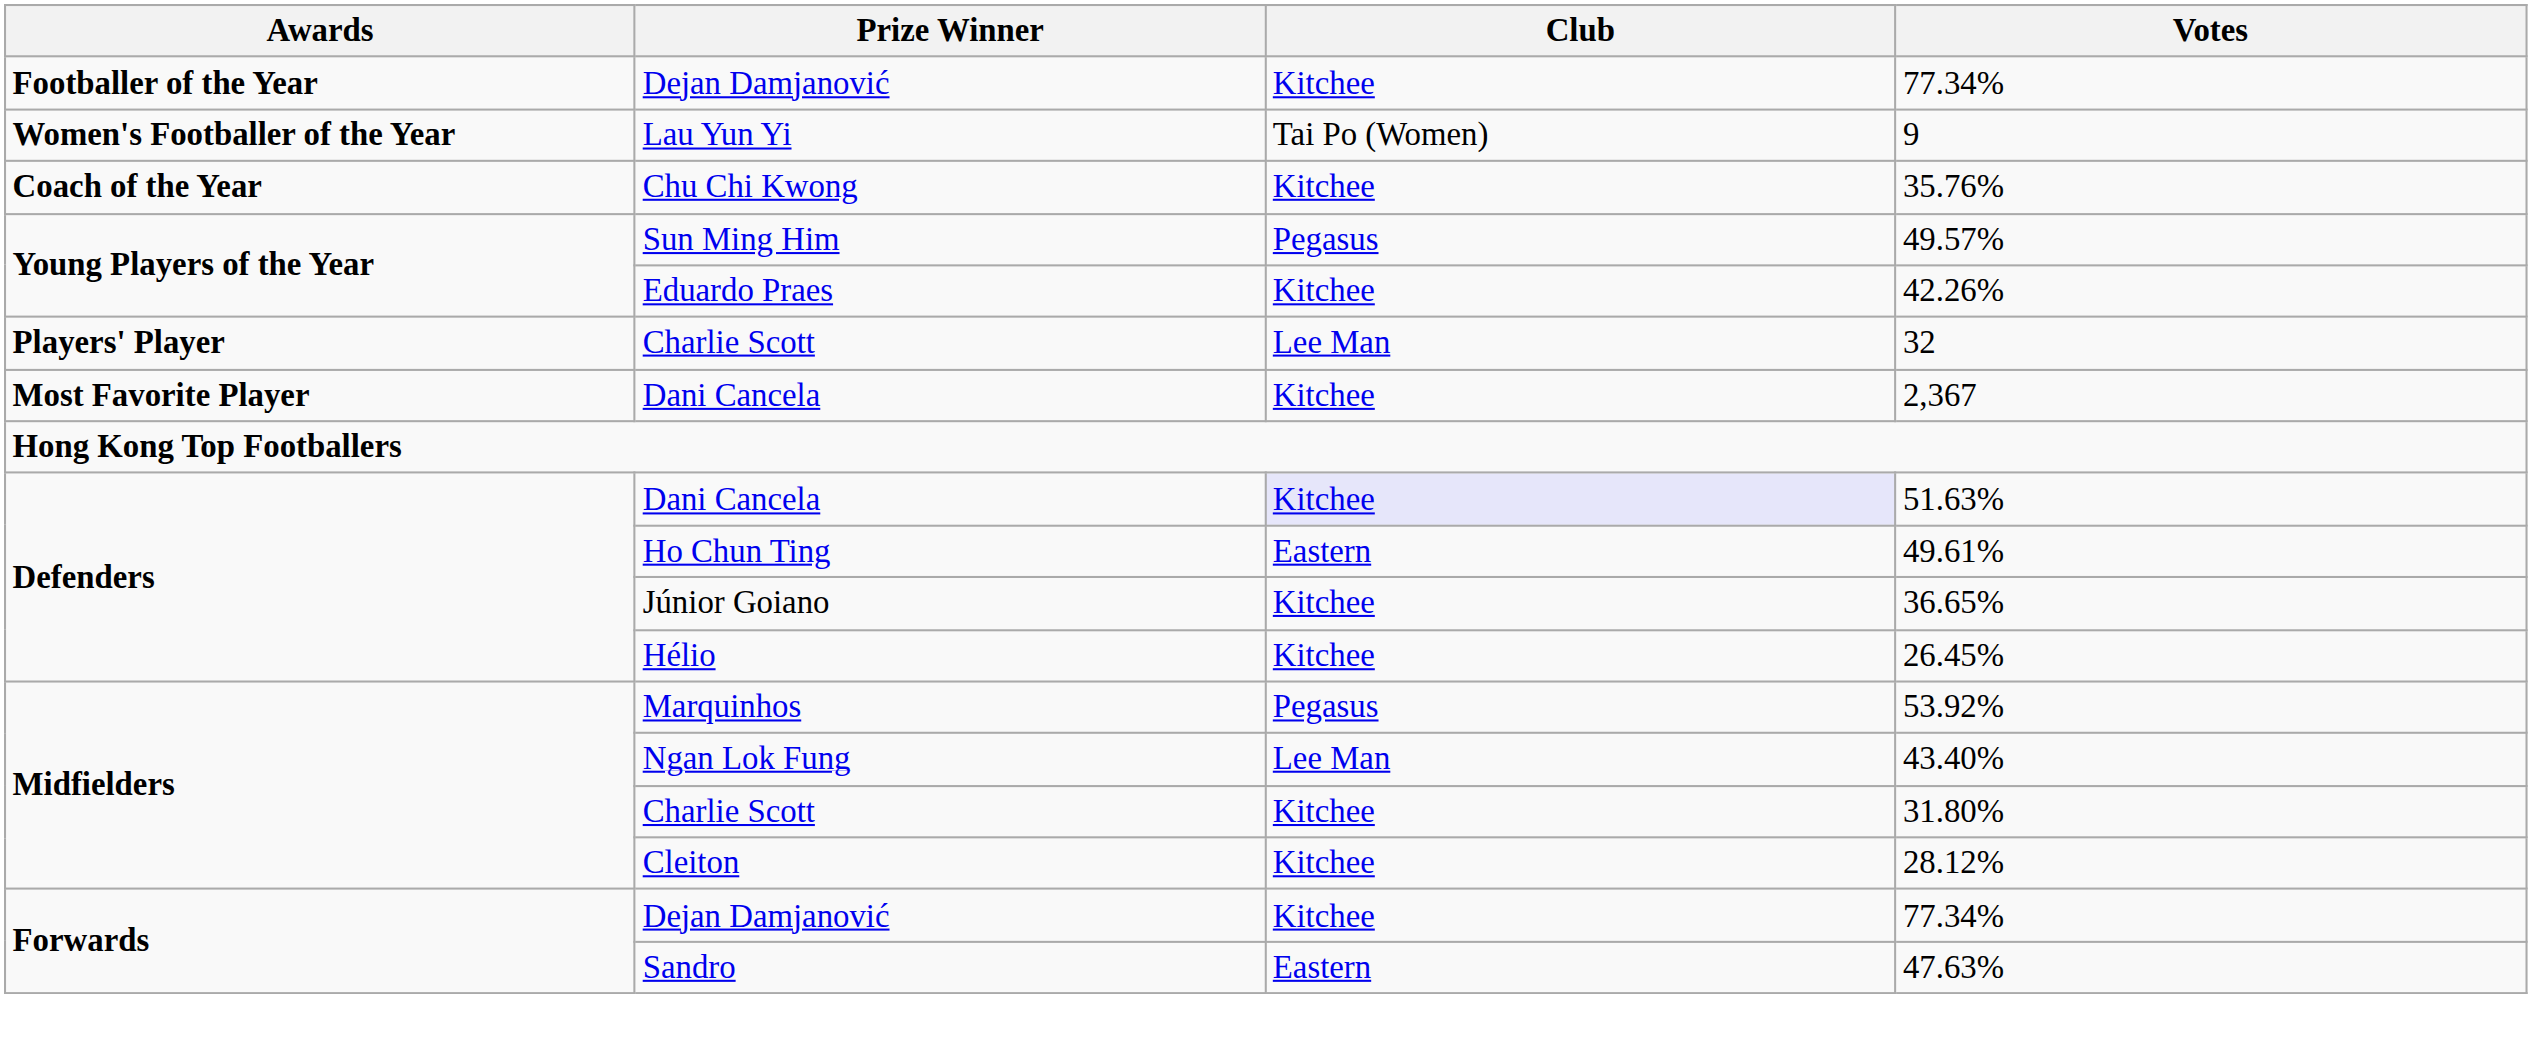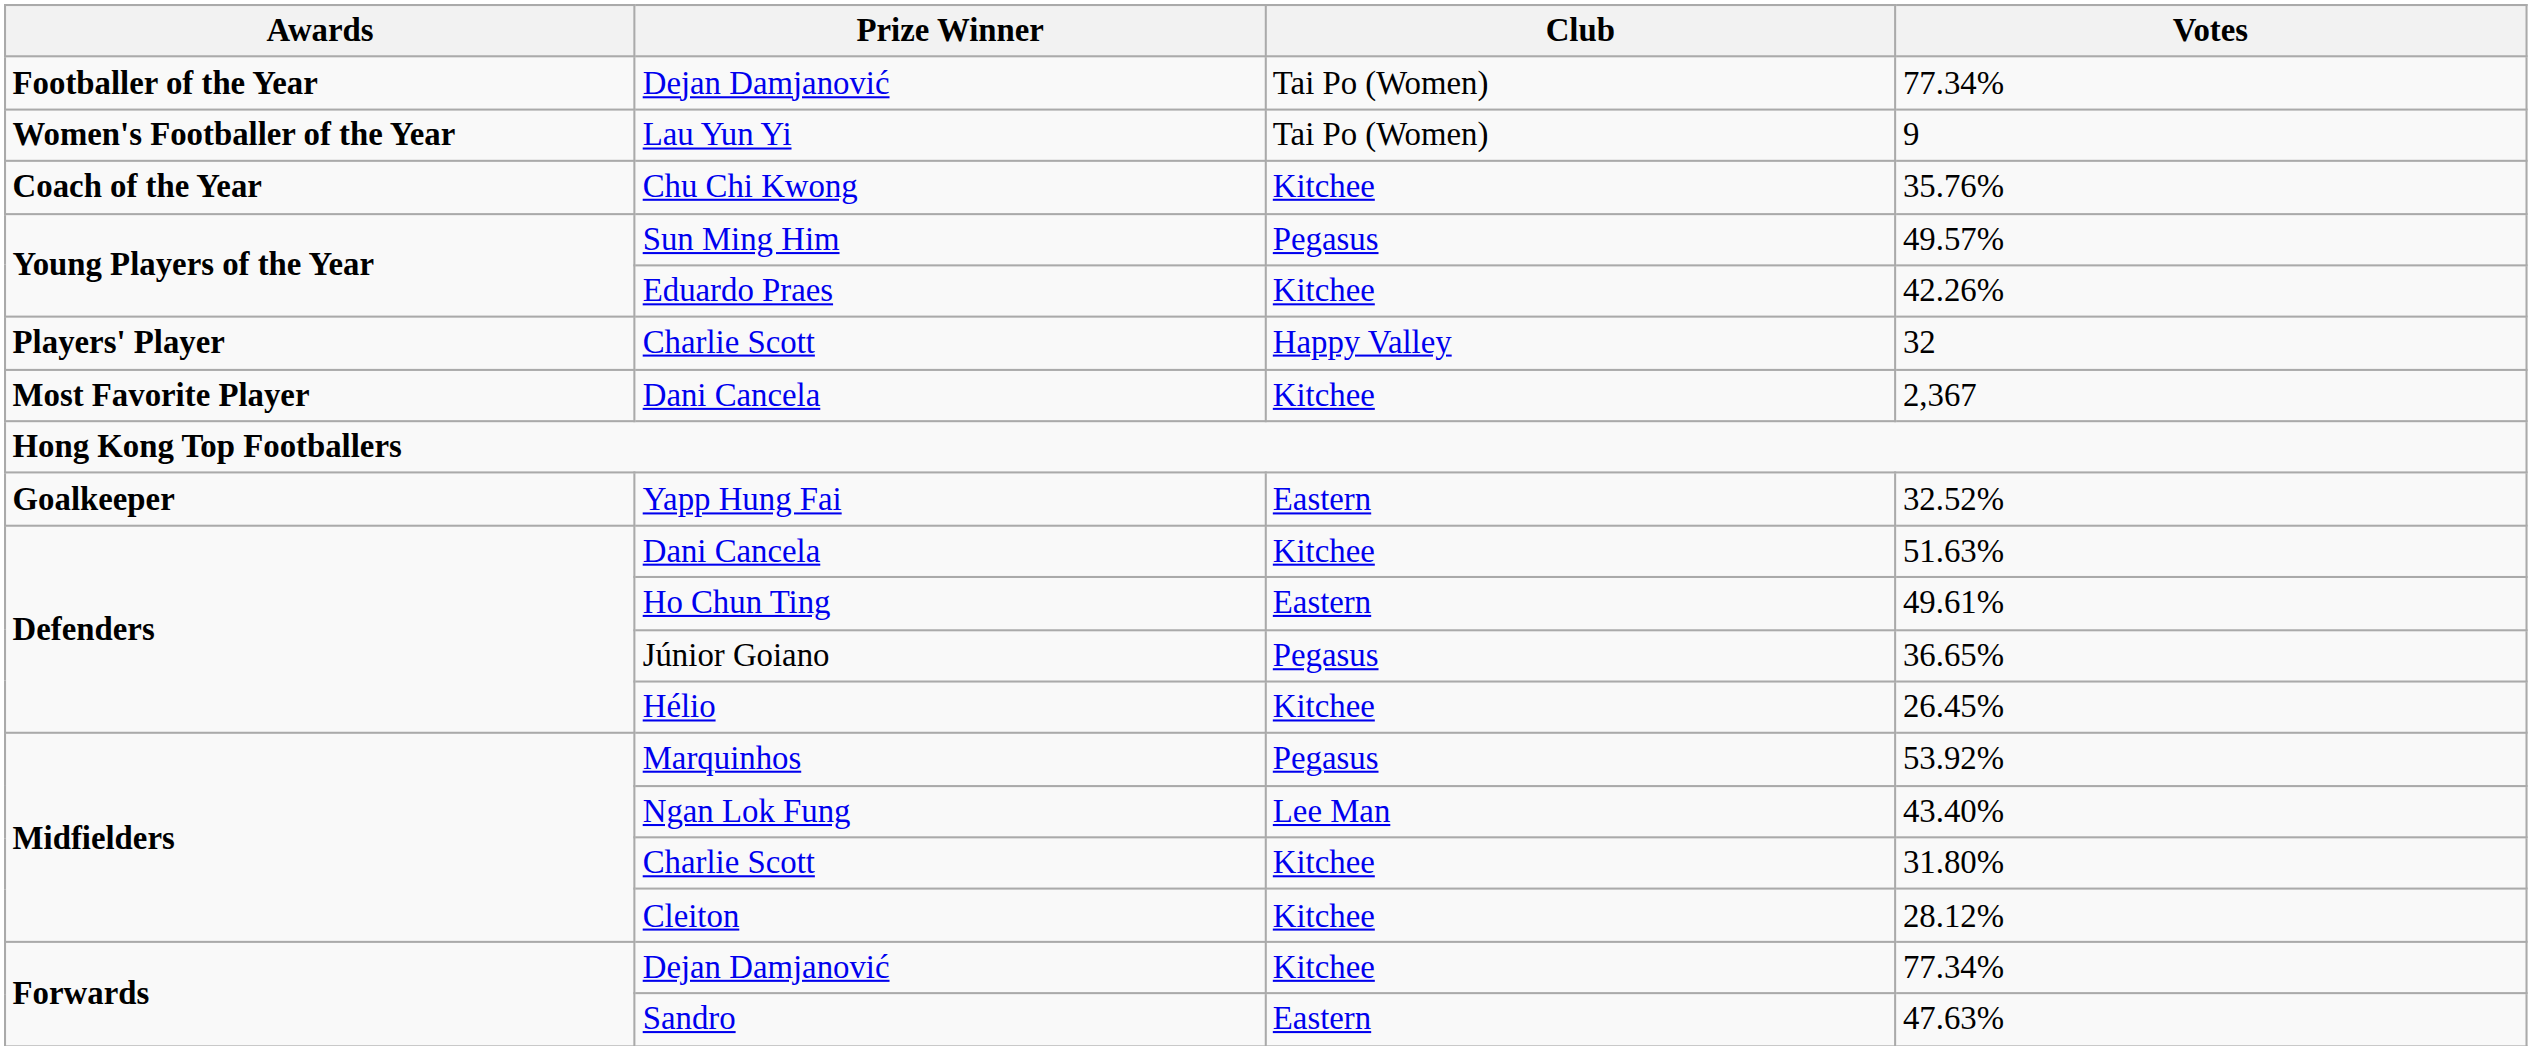 <table class="wikitable sortable" border="1">
 <tr>
 <th width="300">Awards</th>
 <th width="300">Prize Winner</th>
 <th width="300">Club</th>
 <th width="300">Votes</th>
 </tr>
 <tr>
 <td><strong>Footballer of the Year</strong></td>
 <td> <a href='#'>Dejan Damjanović</a></td>
-<td><a href='#'>Kitchee</a></td>
+<td>Tai Po (Women)</td>
 <td>77.34%</td>
 </tr>
 <tr>
 <td><strong>Women's Footballer of the Year</strong></td>
 <td> <a href='#'>Lau Yun Yi</a></td>
 <td>Tai Po (Women)</td>
 <td>9</td>
 </tr>
 <tr>
 <td><strong>Coach of the Year</strong></td>
 <td> <a href='#'>Chu Chi Kwong</a></td>
 <td><a href='#'>Kitchee</a></td>
 <td>35.76%</td>
 </tr>
 <tr>
 <td rowspan="2"><strong>Young Players of the Year</strong></td>
 <td> <a href='#'>Sun Ming Him</a></td>
 <td><a href='#'>Pegasus</a></td>
 <td>49.57%</td>
 </tr>
 <tr>
 <td> <a href='#'>Eduardo Praes</a></td>
 <td><a href='#'>Kitchee</a></td>
 <td>42.26%</td>
 </tr>
 <tr>
 <td><strong>Players' Player</strong></td>
 <td> <a href='#'>Charlie Scott</a></td>
-<td><a href='#'>Lee Man</a></td>
+<td><a href='#'>Happy Valley</a></td>
 <td>32</td>
 </tr>
 <tr>
 <td><strong>Most Favorite Player</strong></td>
 <td> <a href='#'>Dani Cancela</a></td>
 <td><a href='#'>Kitchee</a></td>
 <td>2,367</td>
 </tr>
 <tr>
 <td colspan="4"><strong>Hong Kong Top Footballers</strong></td>
 </tr>
 <tr>
+<td><strong>Goalkeeper</strong></td>
+<td> <a href='#'>Yapp Hung Fai</a></td>
+<td><a href='#'>Eastern</a></td>
+<td>32.52%</td>
+</tr>
+<tr>
 <td rowspan="4"><strong>Defenders</strong></td>
 <td> <a href='#'>Dani Cancela</a></td>
-<td style="background: lavender;"><a href='#'>Kitchee</a></td>
+<td><a href='#'>Kitchee</a></td>
 <td>51.63%</td>
 </tr>
 <tr>
 <td> <a href='#'>Ho Chun Ting</a></td>
 <td><a href='#'>Eastern</a></td>
 <td>49.61%</td>
 </tr>
 <tr>
 <td> Júnior Goiano</td>
-<td><a href='#'>Kitchee</a></td>
+<td><a href='#'>Pegasus</a></td>
 <td>36.65%</td>
 </tr>
 <tr>
 <td> <a href='#'>Hélio</a></td>
 <td><a href='#'>Kitchee</a></td>
 <td>26.45%</td>
 </tr>
 <tr>
 <td rowspan="4"><strong>Midfielders</strong></td>
 <td> <a href='#'>Marquinhos</a></td>
 <td><a href='#'>Pegasus</a></td>
 <td>53.92%</td>
 </tr>
 <tr>
 <td> <a href='#'>Ngan Lok Fung</a></td>
 <td><a href='#'>Lee Man</a></td>
 <td>43.40%</td>
 </tr>
 <tr>
 <td> <a href='#'>Charlie Scott</a></td>
 <td><a href='#'>Kitchee</a></td>
 <td>31.80%</td>
 </tr>
 <tr>
 <td> <a href='#'>Cleiton</a></td>
 <td><a href='#'>Kitchee</a></td>
 <td>28.12%</td>
 </tr>
 <tr>
 <td rowspan="2"><strong>Forwards</strong></td>
 <td> <a href='#'>Dejan Damjanović</a></td>
 <td><a href='#'>Kitchee</a></td>
 <td>77.34%</td>
 </tr>
 <tr>
 <td> <a href='#'>Sandro</a></td>
 <td><a href='#'>Eastern</a></td>
 <td>47.63%</td>
 </tr>
 </table>
